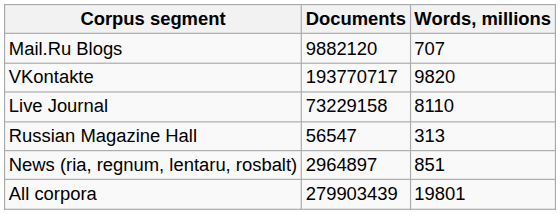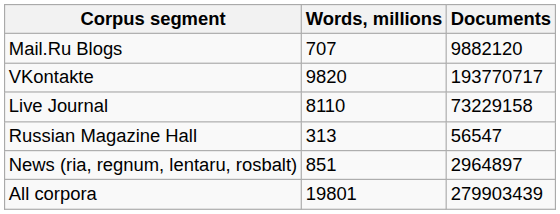 <table class="wikitable">
 <tr>
 <th>Corpus segment</th>
+<th>Words, millions</th>
 <th>Documents</th>
-<th>Words, millions</th>
 </tr>
 <tr>
 <td>Mail.Ru Blogs</td>
+<td>707</td>
 <td>9882120</td>
-<td>707</td>
 </tr>
 <tr>
 <td>VKontakte</td>
+<td>9820</td>
 <td>193770717</td>
-<td>9820</td>
 </tr>
 <tr>
 <td>Live Journal</td>
+<td>8110</td>
 <td>73229158</td>
-<td>8110</td>
 </tr>
 <tr>
 <td>Russian Magazine Hall</td>
+<td>313</td>
 <td>56547</td>
-<td>313</td>
 </tr>
 <tr>
 <td>News  (ria, regnum, lentaru, rosbalt)</td>
+<td>851</td>
 <td>2964897</td>
-<td>851</td>
 </tr>
 <tr>
 <td>All corpora</td>
+<td>19801</td>
 <td>279903439</td>
-<td>19801</td>
 </tr>
 </table>
